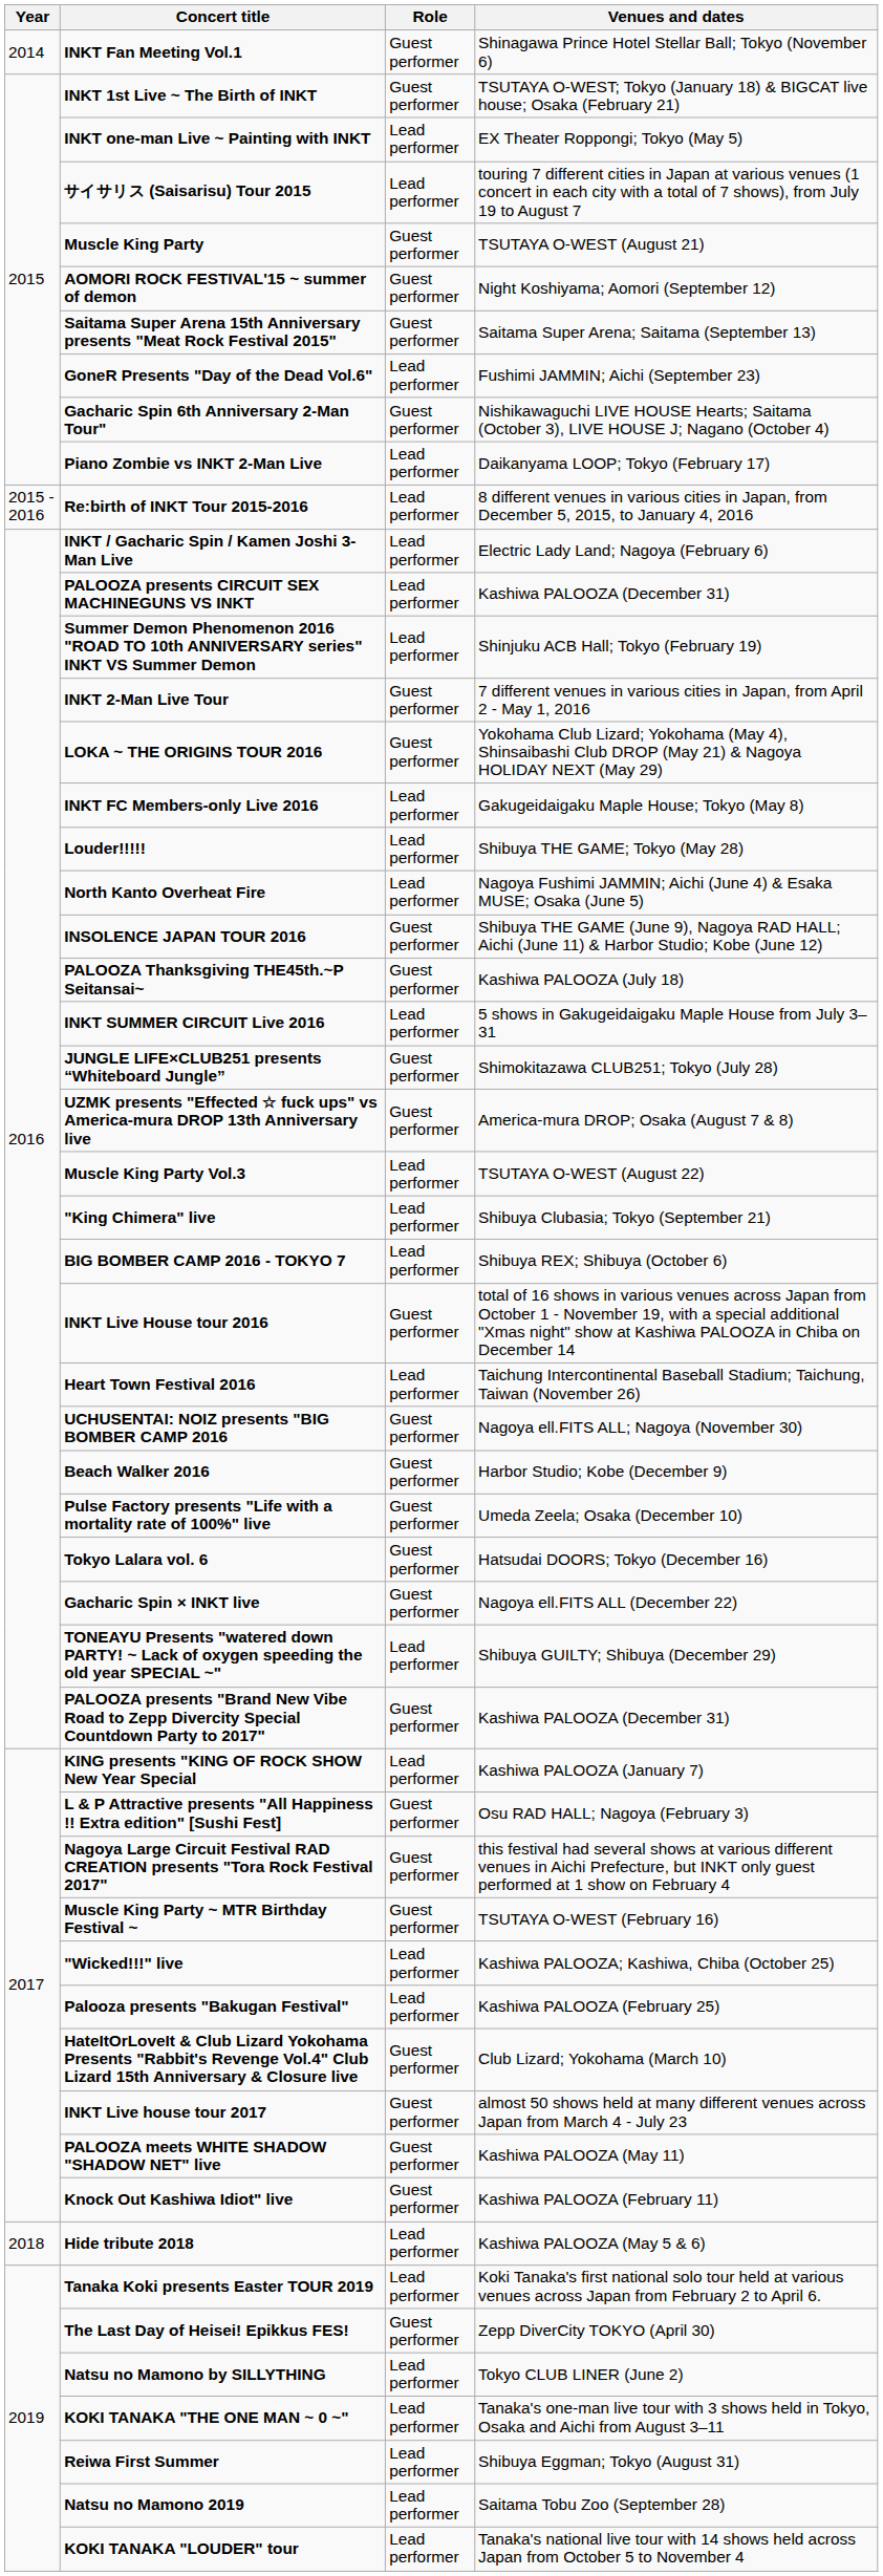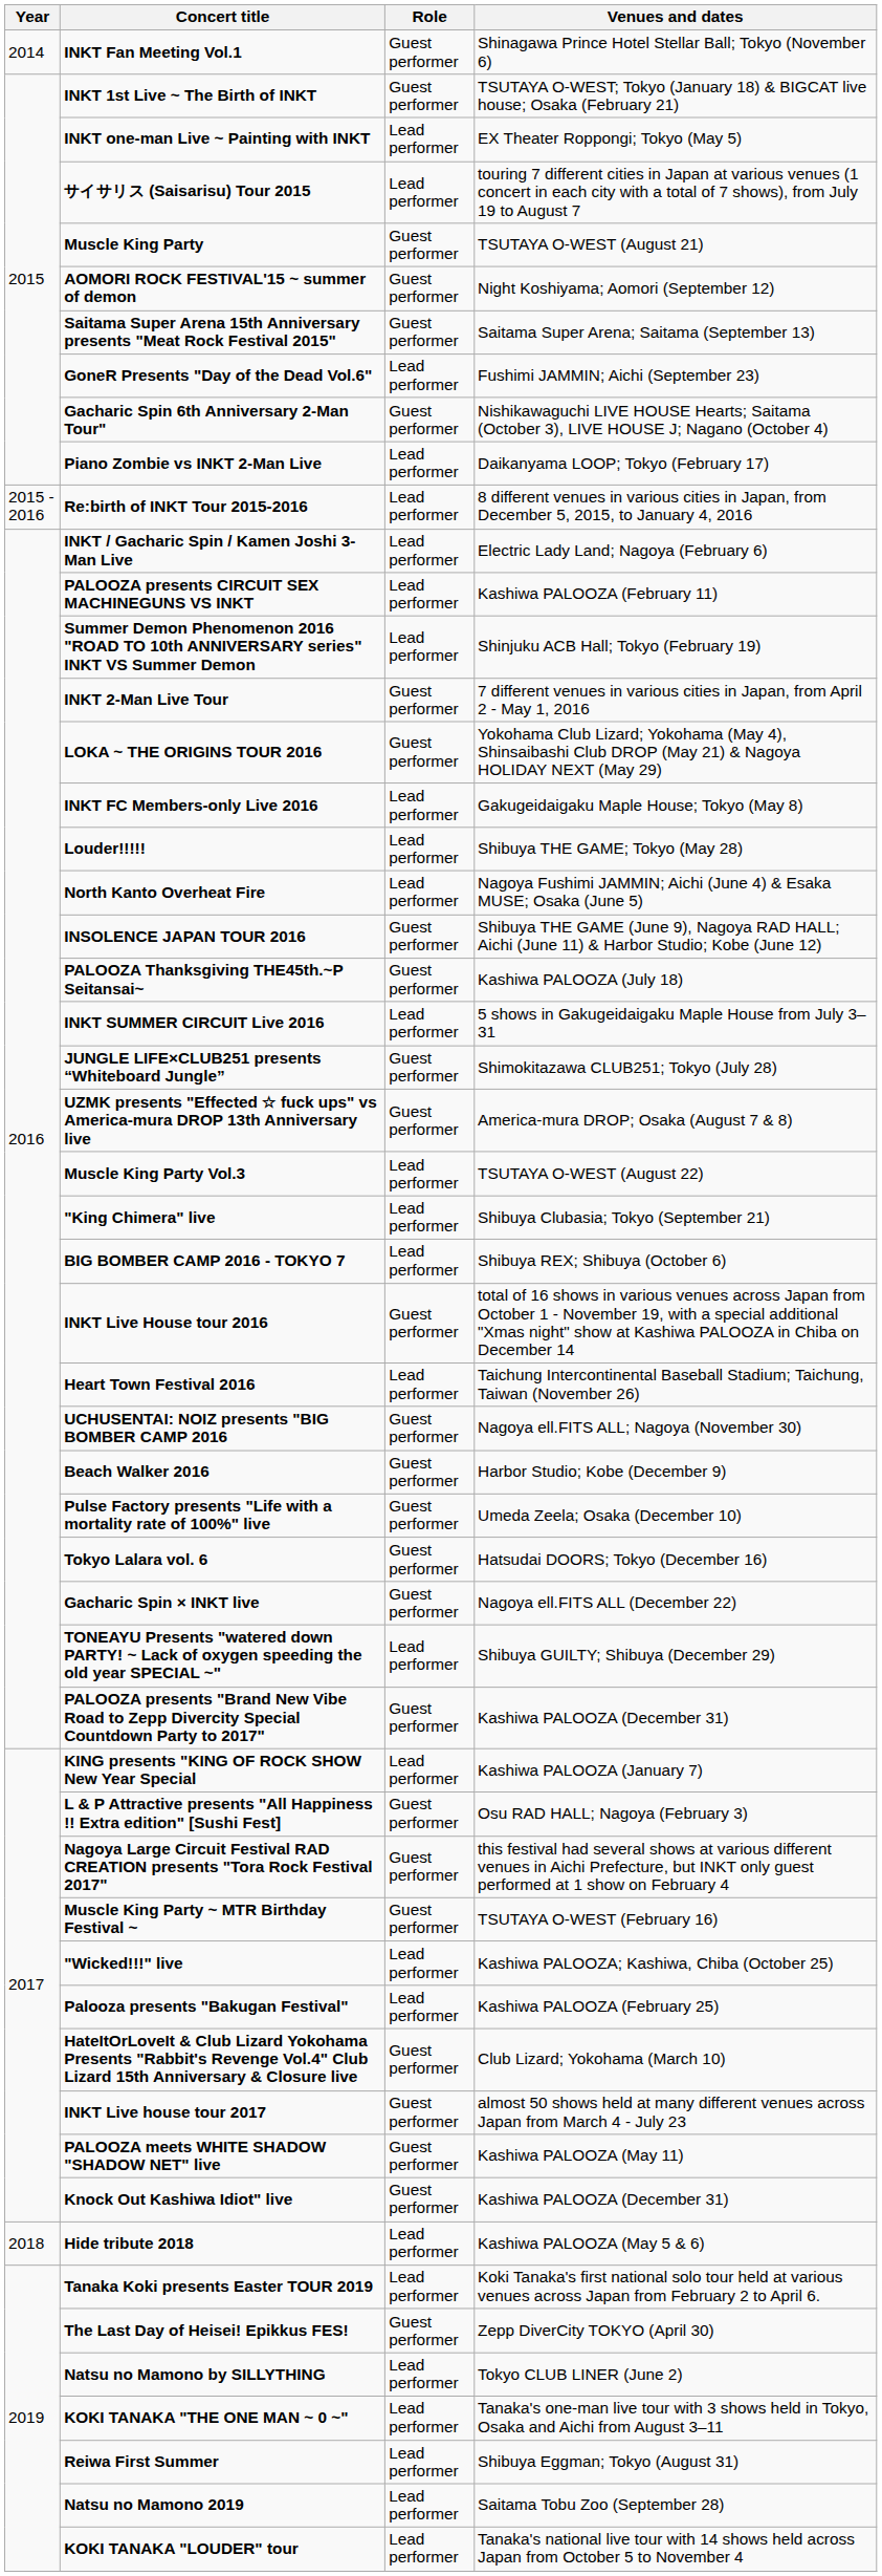 <table class="wikitable">
 <tr>
 <th>Year</th>
 <th>Concert title</th>
 <th>Role</th>
 <th>Venues and dates</th>
 </tr>
 <tr>
 <td>2014</td>
 <td><strong>INKT Fan Meeting Vol.1</strong></td>
 <td>Guest performer</td>
 <td>Shinagawa Prince Hotel Stellar Ball; Tokyo (November 6)</td>
 </tr>
 <tr>
 <td rowspan="9">2015</td>
 <td><strong>INKT 1st Live ~ The Birth of INKT</strong></td>
 <td>Guest performer</td>
 <td>TSUTAYA O-WEST; Tokyo (January 18) & BIGCAT live house; Osaka (February 21)</td>
 </tr>
 <tr>
 <td><strong>INKT one-man Live ~ Painting with INKT</strong></td>
 <td>Lead performer</td>
 <td>EX Theater Roppongi; Tokyo (May 5)</td>
 </tr>
 <tr>
 <td><strong>サイサリス (Saisarisu) Tour 2015</strong></td>
 <td>Lead performer</td>
 <td>touring 7 different cities in Japan at various venues (1 concert in each city with a total of 7 shows), from July 19 to August 7</td>
 </tr>
 <tr>
 <td><strong>Muscle King Party</strong></td>
 <td>Guest performer</td>
 <td>TSUTAYA O-WEST (August 21)</td>
 </tr>
 <tr>
 <td><strong>AOMORI ROCK FESTIVAL'15 ~ summer of demon</strong></td>
 <td>Guest performer</td>
 <td>Night Koshiyama; Aomori (September 12)</td>
 </tr>
 <tr>
 <td><strong>Saitama Super Arena 15th Anniversary presents "Meat Rock Festival 2015"</strong></td>
 <td>Guest performer</td>
 <td>Saitama Super Arena; Saitama (September 13)</td>
 </tr>
 <tr>
 <td><strong>GoneR Presents "Day of the Dead Vol.6"</strong></td>
 <td>Lead performer</td>
 <td>Fushimi JAMMIN; Aichi (September 23)</td>
 </tr>
 <tr>
 <td><strong>Gacharic Spin 6th Anniversary 2-Man Tour"</strong></td>
 <td>Guest performer</td>
 <td>Nishikawaguchi LIVE HOUSE Hearts; Saitama (October 3), LIVE HOUSE J; Nagano (October 4)</td>
 </tr>
 <tr>
 <td><strong>Piano Zombie vs INKT 2-Man Live</strong></td>
 <td>Lead performer</td>
 <td>Daikanyama LOOP; Tokyo (February 17)</td>
 </tr>
 <tr>
 <td>2015 - 2016</td>
 <td><strong>Re:birth of INKT Tour 2015-2016</strong></td>
 <td>Lead performer</td>
 <td>8 different venues in various cities in Japan, from December 5, 2015, to January 4, 2016</td>
 </tr>
 <tr>
 <td rowspan="25">2016</td>
 <td><strong>INKT / Gacharic Spin / Kamen Joshi 3-Man Live</strong></td>
 <td>Lead performer</td>
 <td>Electric Lady Land; Nagoya (February 6)</td>
 </tr>
 <tr>
 <td><strong>PALOOZA presents CIRCUIT SEX MACHINEGUNS VS INKT</strong></td>
 <td>Lead performer</td>
-<td>Kashiwa PALOOZA (December 31)</td>
+<td>Kashiwa PALOOZA (February 11)</td>
 </tr>
 <tr>
 <td><strong>Summer Demon Phenomenon 2016 "ROAD TO 10th ANNIVERSARY series" INKT VS Summer Demon</strong></td>
 <td>Lead performer</td>
 <td>Shinjuku ACB Hall; Tokyo (February 19)</td>
 </tr>
 <tr>
 <td><strong>INKT 2-Man Live Tour</strong></td>
 <td>Guest performer</td>
 <td>7 different venues in various cities in Japan, from April 2 - May 1, 2016</td>
 </tr>
 <tr>
 <td><strong>LOKA ~ THE ORIGINS TOUR 2016</strong></td>
 <td>Guest performer</td>
 <td>Yokohama Club Lizard; Yokohama (May 4), Shinsaibashi Club DROP (May 21) & Nagoya HOLIDAY NEXT (May 29)</td>
 </tr>
 <tr>
 <td><strong>INKT FC Members-only Live 2016</strong></td>
 <td>Lead performer</td>
 <td>Gakugeidaigaku Maple House; Tokyo (May 8)</td>
 </tr>
 <tr>
 <td><strong>Louder!!!!!</strong></td>
 <td>Lead performer</td>
 <td>Shibuya THE GAME; Tokyo (May 28)</td>
 </tr>
 <tr>
 <td><strong>North Kanto Overheat Fire</strong></td>
 <td>Lead performer</td>
 <td>Nagoya Fushimi JAMMIN; Aichi (June 4) & Esaka MUSE; Osaka (June 5)</td>
 </tr>
 <tr>
 <td><strong>INSOLENCE JAPAN TOUR 2016</strong></td>
 <td>Guest performer</td>
 <td>Shibuya THE GAME (June 9),  Nagoya RAD HALL; Aichi (June 11) & Harbor Studio; Kobe (June 12)</td>
 </tr>
 <tr>
 <td><strong>PALOOZA Thanksgiving THE45th.~P Seitansai~</strong></td>
 <td>Guest performer</td>
 <td>Kashiwa PALOOZA (July 18)</td>
 </tr>
 <tr>
 <td><strong>INKT SUMMER CIRCUIT Live 2016</strong></td>
 <td>Lead performer</td>
 <td>5 shows in Gakugeidaigaku Maple House from July 3–31</td>
 </tr>
 <tr>
 <td><strong>JUNGLE LIFE×CLUB251 presents “Whiteboard Jungle”</strong></td>
 <td>Guest performer</td>
 <td>Shimokitazawa CLUB251; Tokyo (July 28)</td>
 </tr>
 <tr>
 <td><strong>UZMK presents "Effected ☆ fuck ups" vs America-mura DROP 13th Anniversary live</strong></td>
 <td>Guest performer</td>
 <td>America-mura DROP; Osaka (August 7 & 8)</td>
 </tr>
 <tr>
 <td><strong>Muscle King Party Vol.3</strong></td>
 <td>Lead performer</td>
 <td>TSUTAYA O-WEST (August 22)</td>
 </tr>
 <tr>
 <td><strong>"King Chimera" live</strong></td>
 <td>Lead performer</td>
 <td>Shibuya Clubasia; Tokyo (September 21)</td>
 </tr>
 <tr>
 <td><strong>BIG BOMBER CAMP 2016 - TOKYO 7</strong></td>
 <td>Lead performer</td>
 <td>Shibuya REX; Shibuya (October 6)</td>
 </tr>
 <tr>
 <td><strong>INKT Live House tour 2016</strong></td>
 <td>Guest performer</td>
 <td>total of 16 shows in various venues across Japan from October 1 - November 19, with a special additional "Xmas night" show at Kashiwa PALOOZA in Chiba on December 14</td>
 </tr>
 <tr>
 <td><strong>Heart Town Festival 2016</strong></td>
 <td>Lead performer</td>
 <td>Taichung Intercontinental Baseball Stadium; Taichung, Taiwan (November 26)</td>
 </tr>
 <tr>
 <td><strong>UCHUSENTAI: NOIZ presents "BIG BOMBER CAMP 2016</strong></td>
 <td>Guest performer</td>
 <td>Nagoya ell.FITS ALL; Nagoya (November 30)</td>
 </tr>
 <tr>
 <td><strong>Beach Walker 2016</strong></td>
 <td>Guest performer</td>
 <td>Harbor Studio; Kobe (December 9)</td>
 </tr>
 <tr>
 <td><strong>Pulse Factory presents "Life with a mortality rate of 100%" live</strong></td>
 <td>Guest performer</td>
 <td>Umeda Zeela; Osaka (December 10)</td>
 </tr>
 <tr>
 <td><strong>Tokyo Lalara vol. 6</strong></td>
 <td>Guest performer</td>
 <td>Hatsudai DOORS; Tokyo (December 16)</td>
 </tr>
 <tr>
 <td><strong>Gacharic Spin × INKT live</strong></td>
 <td>Guest performer</td>
 <td>Nagoya ell.FITS ALL (December 22)</td>
 </tr>
 <tr>
 <td><strong>TONEAYU Presents "watered down PARTY! ~ Lack of oxygen speeding the old year SPECIAL ~"</strong></td>
 <td>Lead performer</td>
 <td>Shibuya GUILTY; Shibuya (December 29)</td>
 </tr>
 <tr>
 <td><strong>PALOOZA presents "Brand New Vibe Road to Zepp Divercity Special Countdown Party to 2017"</strong></td>
 <td>Guest performer</td>
 <td>Kashiwa PALOOZA (December 31)</td>
 </tr>
 <tr>
 <td rowspan="10">2017</td>
 <td><strong>KING presents "KING OF ROCK SHOW New Year Special</strong></td>
 <td>Lead performer</td>
 <td>Kashiwa PALOOZA (January 7)</td>
 </tr>
 <tr>
 <td><strong>L & P Attractive presents "All Happiness !! Extra edition" [Sushi Fest]</strong></td>
 <td>Guest performer</td>
 <td>Osu RAD HALL; Nagoya (February 3)</td>
 </tr>
 <tr>
 <td><strong>Nagoya Large Circuit Festival RAD CREATION presents "Tora Rock Festival 2017"</strong></td>
 <td>Guest performer</td>
 <td>this festival had several shows at various different venues in Aichi Prefecture, but INKT only guest performed at 1 show on February 4</td>
 </tr>
 <tr>
 <td><strong>Muscle King Party ~ MTR Birthday Festival ~</strong></td>
 <td>Guest performer</td>
 <td>TSUTAYA O-WEST (February 16)</td>
 </tr>
 <tr>
 <td><strong>"Wicked!!!" live</strong></td>
 <td>Lead performer</td>
 <td>Kashiwa PALOOZA; Kashiwa, Chiba (October 25)</td>
 </tr>
 <tr>
 <td><strong>Palooza presents "Bakugan Festival"</strong></td>
 <td>Lead performer</td>
 <td>Kashiwa PALOOZA (February 25)</td>
 </tr>
 <tr>
 <td><strong>HateItOrLoveIt & Club Lizard Yokohama Presents "Rabbit's Revenge Vol.4" Club Lizard 15th Anniversary & Closure live</strong></td>
 <td>Guest performer</td>
 <td>Club Lizard; Yokohama (March 10)</td>
 </tr>
 <tr>
 <td><strong>INKT Live house tour 2017</strong></td>
 <td>Guest performer</td>
 <td>almost 50 shows held at many different venues across Japan from March 4 - July 23 </td>
 </tr>
 <tr>
 <td><strong>PALOOZA meets WHITE SHADOW "SHADOW NET" live</strong></td>
 <td>Guest performer</td>
 <td>Kashiwa PALOOZA (May 11)</td>
 </tr>
 <tr>
 <td><strong>Knock Out Kashiwa Idiot" live</strong></td>
 <td>Guest performer</td>
-<td>Kashiwa PALOOZA (February 11)</td>
+<td>Kashiwa PALOOZA (December 31)</td>
 </tr>
 <tr>
 <td rowspan="1">2018</td>
 <td><strong>Hide tribute 2018</strong></td>
 <td>Lead performer</td>
 <td>Kashiwa PALOOZA (May 5 & 6)</td>
 </tr>
 <tr>
 <td rowspan="7">2019</td>
 <td><strong>Tanaka Koki presents Easter TOUR 2019</strong></td>
 <td>Lead performer</td>
 <td>Koki Tanaka's first national solo tour held at various venues across Japan from February 2 to April 6.</td>
 </tr>
 <tr>
 <td><strong>The Last Day of Heisei! Epikkus FES!</strong></td>
 <td>Guest performer</td>
 <td>Zepp DiverCity TOKYO (April 30)</td>
 </tr>
 <tr>
 <td><strong>Natsu no Mamono by SILLYTHING</strong></td>
 <td>Lead performer</td>
 <td>Tokyo CLUB LINER (June 2) </td>
 </tr>
 <tr>
 <td><strong>KOKI TANAKA "THE ONE MAN ~ 0 ~"</strong></td>
 <td>Lead performer</td>
 <td>Tanaka's one-man live tour with 3 shows held in Tokyo, Osaka and Aichi from August 3–11 </td>
 </tr>
 <tr>
 <td><strong>Reiwa First Summer</strong></td>
 <td>Lead performer</td>
 <td>Shibuya Eggman; Tokyo (August 31)</td>
 </tr>
 <tr>
 <td><strong>Natsu no Mamono 2019</strong></td>
 <td>Lead performer</td>
 <td>Saitama Tobu Zoo (September 28) </td>
 </tr>
 <tr>
 <td><strong>KOKI TANAKA "LOUDER" tour</strong></td>
 <td>Lead performer</td>
 <td>Tanaka's national live tour with 14 shows held across Japan from October 5 to November 4</td>
 </tr>
 <tr>
 </tr>
 </table>
